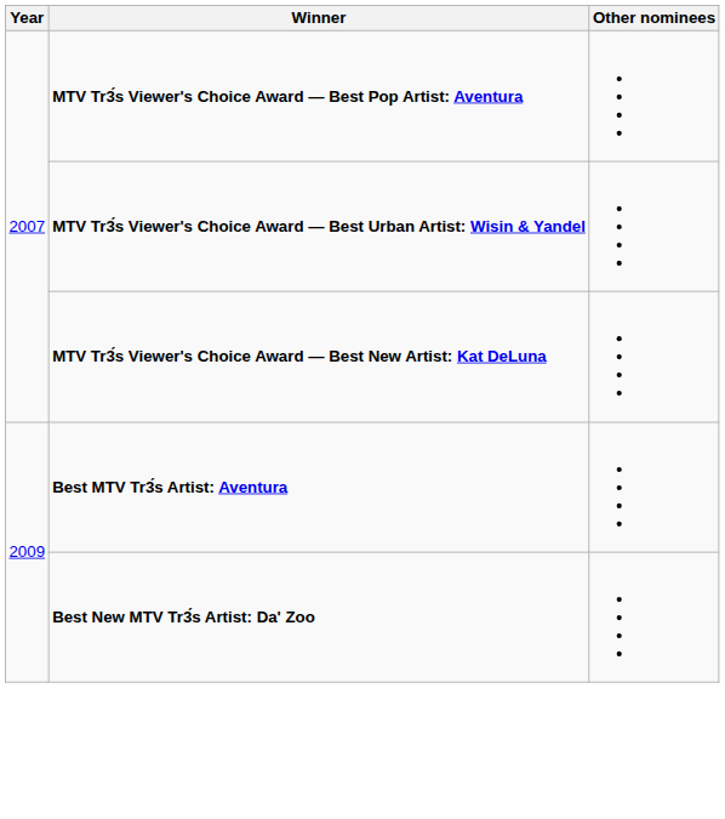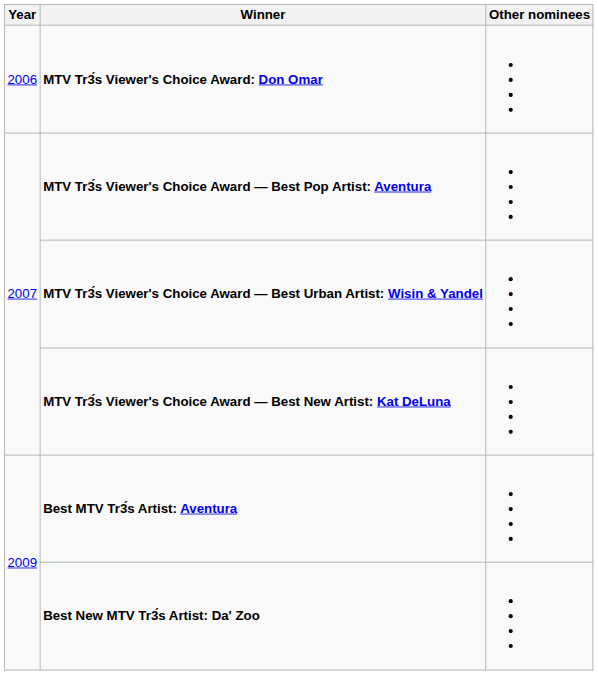 <table class="wikitable">
 <tr>
 <th>Year</th>
 <th>Winner</th>
 <th>Other nominees</th>
+</tr>
+<tr>
+<td><a href='#'>2006</a></td>
+<td><strong>MTV Tr3́s Viewer's Choice Award: <a href='#'>Don Omar</a></strong></td>
+<td><br><ul><li></li><li></li><li></li><li></li></ul></td>
 </tr>
 <tr>
 <td rowspan="3"><a href='#'>2007</a></td>
 <td><strong>MTV Tr3́s Viewer's Choice Award — Best Pop Artist: <a href='#'>Aventura</a></strong></td>
 <td><br><ul><li></li><li></li><li></li><li></li></ul></td>
 </tr>
 <tr>
 <td><strong>MTV Tr3́s Viewer's Choice Award — Best Urban Artist: <a href='#'>Wisin & Yandel</a></strong></td>
 <td><br><ul><li></li><li></li><li></li><li></li></ul></td>
 </tr>
 <tr>
 <td><strong>MTV Tr3́s Viewer's Choice Award — Best New Artist: <a href='#'>Kat DeLuna</a></strong></td>
 <td><br><ul><li></li><li></li><li></li><li></li></ul></td>
 </tr>
 <tr>
 <td rowspan="2"><a href='#'>2009</a></td>
 <td><strong>Best MTV Tr3́s Artist: <a href='#'>Aventura</a></strong></td>
 <td><br><ul><li></li><li></li><li></li><li></li></ul></td>
 </tr>
 <tr>
 <td><strong>Best New MTV Tr3́s Artist: Da' Zoo</strong></td>
 <td><br><ul><li></li><li></li><li></li><li></li></ul></td>
 </tr>
 </table>
